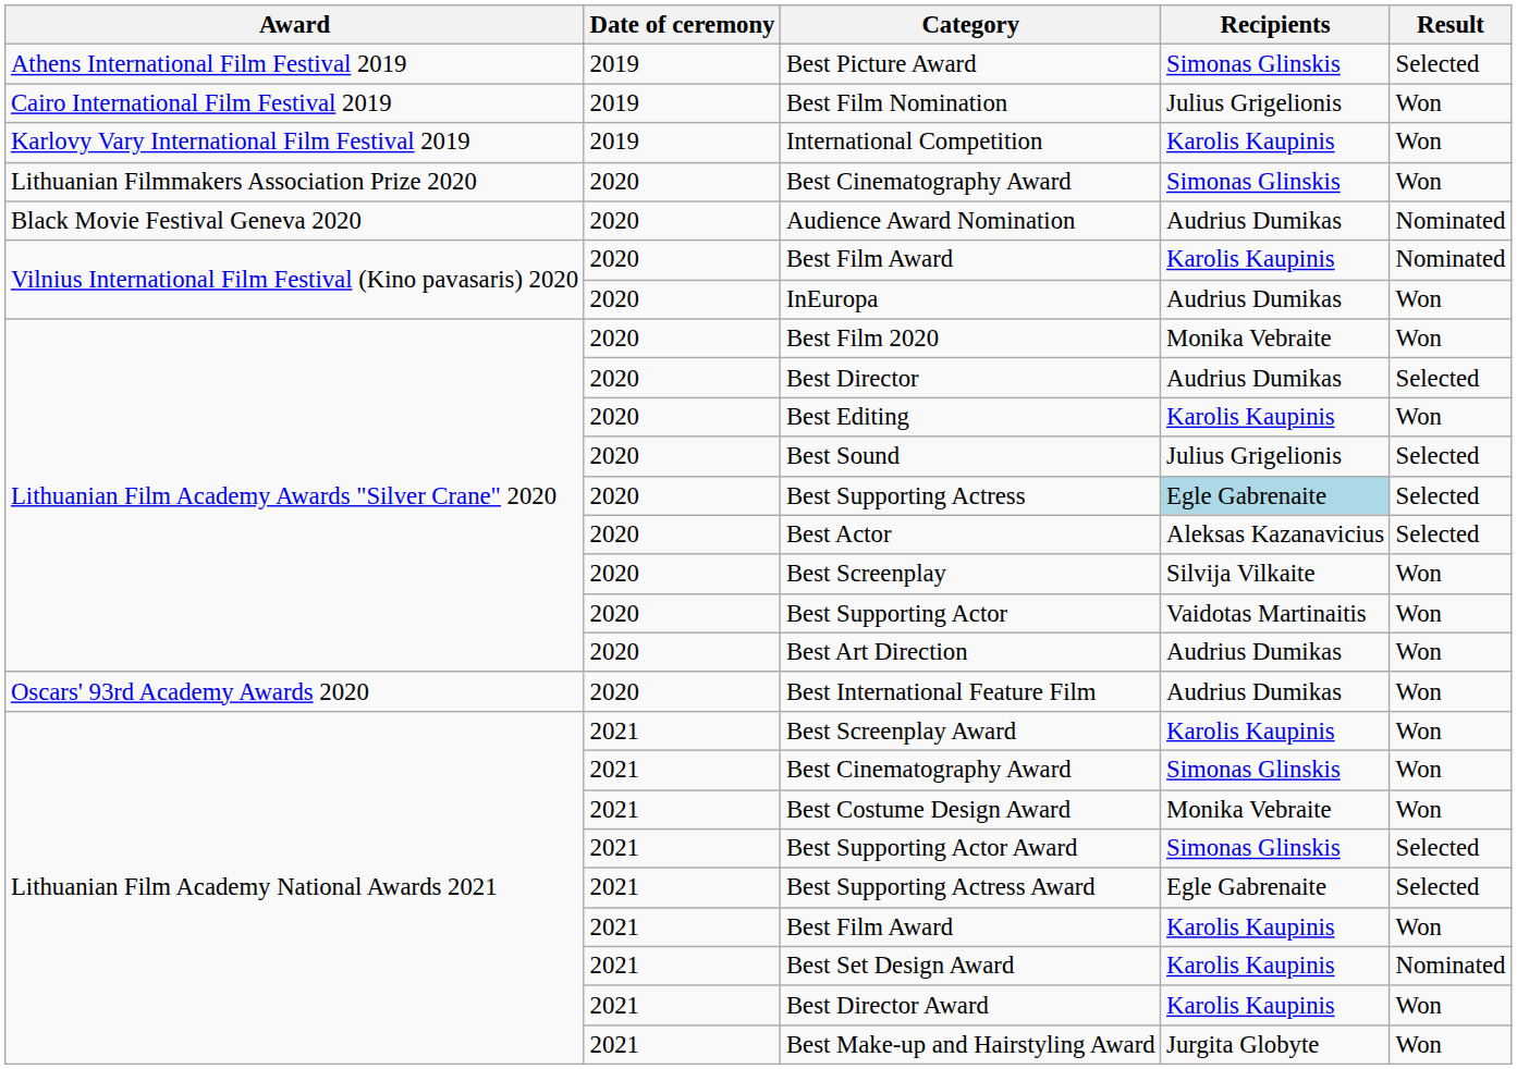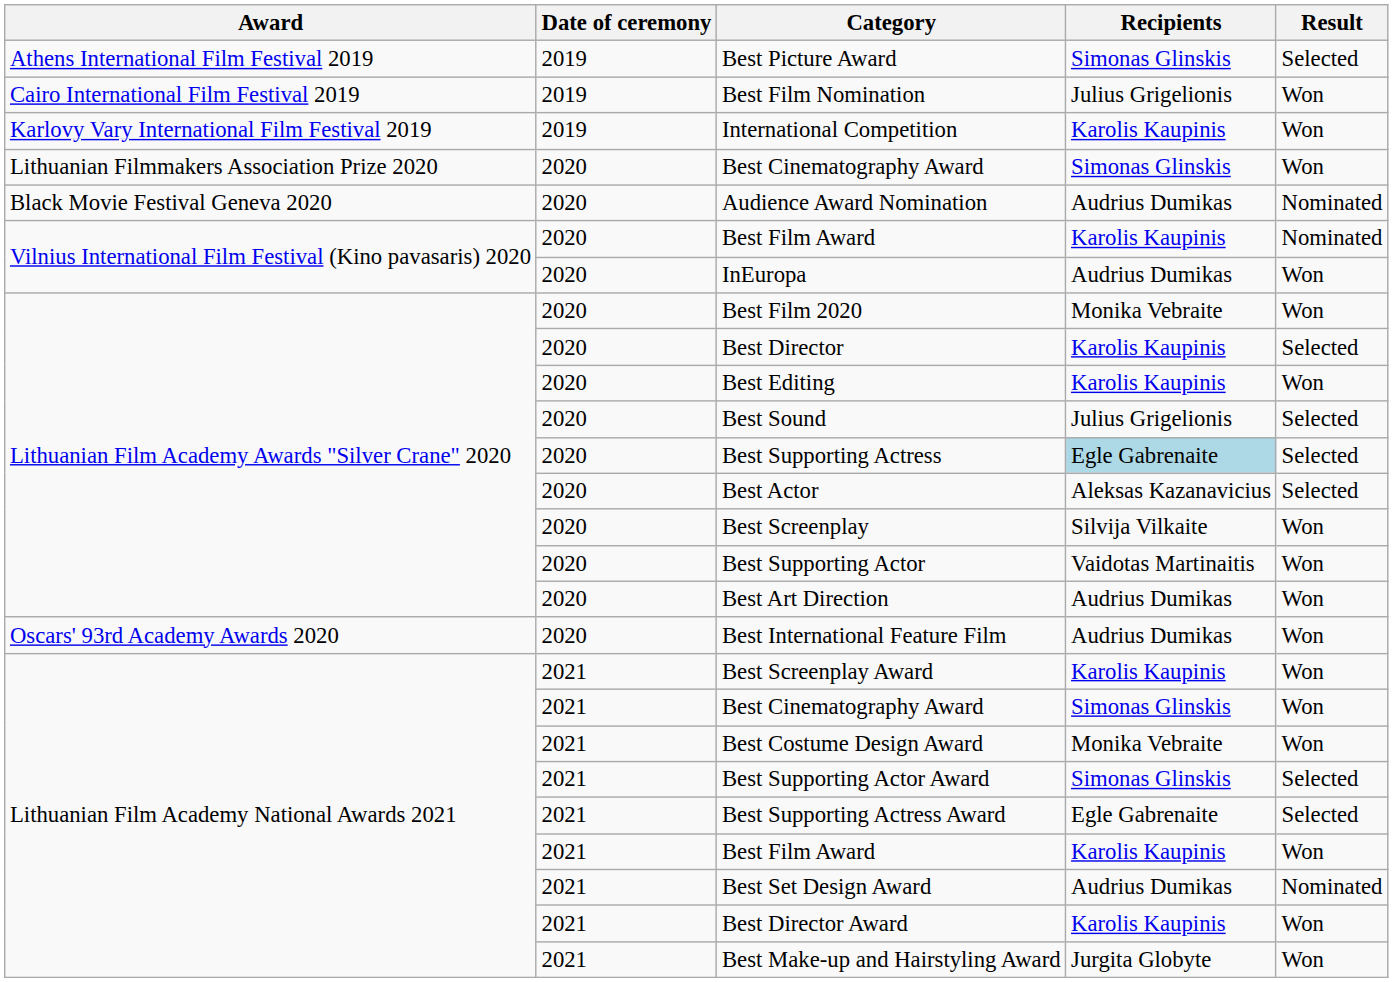 <table class="wikitable sortable">
 <tr>
 <th>Award</th>
 <th>Date of ceremony</th>
 <th>Category</th>
 <th>Recipients</th>
 <th>Result</th>
 </tr>
 <tr>
 <td><a href='#'>Athens International Film Festival</a> 2019</td>
 <td>2019</td>
 <td>Best Picture Award</td>
 <td><a href='#'>Simonas Glinskis</a></td>
 <td>Selected</td>
 </tr>
 <tr>
 <td><a href='#'>Cairo International Film Festival</a> 2019</td>
 <td>2019</td>
 <td>Best Film Nomination</td>
 <td>Julius Grigelionis</td>
 <td>Won</td>
 </tr>
 <tr>
 <td><a href='#'>Karlovy Vary International Film Festival</a> 2019</td>
 <td>2019</td>
 <td>International Competition</td>
 <td><a href='#'>Karolis Kaupinis</a></td>
 <td>Won</td>
 </tr>
 <tr>
 <td>Lithuanian Filmmakers Association Prize 2020</td>
 <td>2020</td>
 <td>Best Cinematography Award</td>
 <td><a href='#'>Simonas Glinskis</a></td>
 <td>Won</td>
 </tr>
 <tr>
 <td>Black Movie Festival Geneva 2020</td>
 <td>2020</td>
 <td>Audience Award Nomination</td>
 <td>Audrius Dumikas</td>
 <td>Nominated</td>
 </tr>
 <tr>
 <td rowspan="2"><a href='#'>Vilnius International Film Festival</a> (Kino pavasaris) 2020</td>
 <td>2020</td>
 <td>Best Film Award</td>
 <td><a href='#'>Karolis Kaupinis</a></td>
 <td>Nominated</td>
 </tr>
 <tr>
 <td>2020</td>
 <td>InEuropa</td>
 <td>Audrius Dumikas</td>
 <td>Won</td>
 </tr>
 <tr>
 <td rowspan="9"><a href='#'>Lithuanian Film Academy Awards "Silver Crane"</a> 2020</td>
 <td>2020</td>
 <td>Best Film 2020</td>
 <td>Monika Vebraite</td>
 <td>Won</td>
 </tr>
 <tr>
 <td>2020</td>
 <td>Best Director</td>
-<td>Audrius Dumikas</td>
+<td><a href='#'>Karolis Kaupinis</a></td>
 <td>Selected</td>
 </tr>
 <tr>
 <td>2020</td>
 <td>Best Editing</td>
 <td><a href='#'>Karolis Kaupinis</a></td>
 <td>Won</td>
 </tr>
 <tr>
 <td>2020</td>
 <td>Best Sound</td>
 <td>Julius Grigelionis</td>
 <td>Selected</td>
 </tr>
 <tr>
 <td>2020</td>
 <td>Best Supporting Actress</td>
 <td style="background: lightblue;">Egle Gabrenaite</td>
 <td>Selected</td>
 </tr>
 <tr>
 <td>2020</td>
 <td>Best Actor</td>
 <td>Aleksas Kazanavicius</td>
 <td>Selected</td>
 </tr>
 <tr>
 <td>2020</td>
 <td>Best Screenplay</td>
 <td>Silvija Vilkaite</td>
 <td>Won</td>
 </tr>
 <tr>
 <td>2020</td>
 <td>Best Supporting Actor</td>
 <td>Vaidotas Martinaitis</td>
 <td>Won</td>
 </tr>
 <tr>
 <td>2020</td>
 <td>Best Art Direction</td>
 <td>Audrius Dumikas</td>
 <td>Won</td>
 </tr>
 <tr>
 <td><a href='#'>Oscars' 93rd Academy Awards</a> 2020</td>
 <td>2020</td>
 <td>Best International Feature Film</td>
 <td>Audrius Dumikas</td>
 <td>Won</td>
 </tr>
 <tr>
 <td rowspan="9">Lithuanian Film Academy National Awards 2021</td>
 <td>2021</td>
 <td>Best Screenplay Award</td>
 <td><a href='#'>Karolis Kaupinis</a></td>
 <td>Won</td>
 </tr>
 <tr>
 <td>2021</td>
 <td>Best Cinematography Award</td>
 <td><a href='#'>Simonas Glinskis</a></td>
 <td>Won</td>
 </tr>
 <tr>
 <td>2021</td>
 <td>Best Costume Design Award</td>
 <td>Monika Vebraite</td>
 <td>Won</td>
 </tr>
 <tr>
 <td>2021</td>
 <td>Best Supporting Actor Award</td>
 <td><a href='#'>Simonas Glinskis</a></td>
 <td>Selected</td>
 </tr>
 <tr>
 <td>2021</td>
 <td>Best Supporting Actress Award</td>
 <td>Egle Gabrenaite</td>
 <td>Selected</td>
 </tr>
 <tr>
 <td>2021</td>
 <td>Best Film Award</td>
 <td><a href='#'>Karolis Kaupinis</a></td>
 <td>Won</td>
 </tr>
 <tr>
 <td>2021</td>
 <td>Best Set Design Award</td>
-<td><a href='#'>Karolis Kaupinis</a></td>
+<td>Audrius Dumikas</td>
 <td>Nominated</td>
 </tr>
 <tr>
 <td>2021</td>
 <td>Best Director Award</td>
 <td><a href='#'>Karolis Kaupinis</a></td>
 <td>Won</td>
 </tr>
 <tr>
 <td>2021</td>
 <td>Best Make-up and Hairstyling Award</td>
 <td>Jurgita Globyte</td>
 <td>Won</td>
 </tr>
 </table>
